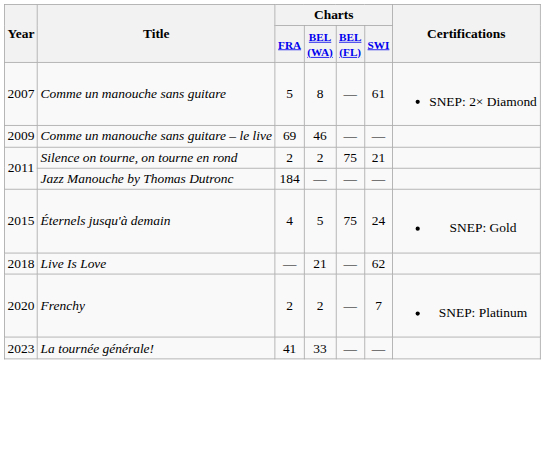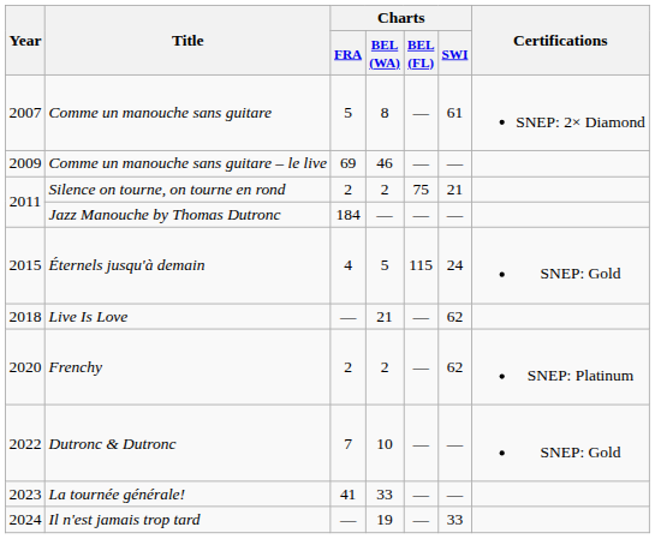 <table class="wikitable">
 <tr>
 <th scope="col" rowspan="2">Year</th>
 <th scope="col" rowspan="2">Title</th>
 <th scope="col" colspan="4">Charts</th>
 <th scope="col" rowspan="2">Certifications</th>
 </tr>
 <tr>
 <th scope="col" width="20"><small><a href='#'>FRA</a></small><br></th>
 <th scope="col" width="20"><small><a href='#'>BEL<br>(WA)</a></small><br></th>
 <th scope="col" width="20"><small><a href='#'>BEL<br>(FL)</a></small><br></th>
 <th scope="col" width="20"><small><a href='#'>SWI</a></small><br></th>
 </tr>
 <tr>
 <td align="center">2007</td>
 <td><em>Comme un manouche sans guitare</em></td>
 <td align="center">5</td>
 <td align="center">8</td>
 <td align="center">—</td>
 <td align="center">61</td>
 <td align="center"><br><ul><li>SNEP: 2× Diamond</li></ul></td>
 </tr>
 <tr>
 <td align="center">2009</td>
 <td><em>Comme un manouche sans guitare – le live</em></td>
 <td align="center">69</td>
 <td align="center">46</td>
 <td align="center">—</td>
 <td align="center">—</td>
 <td align="center"></td>
 </tr>
 <tr>
 <td align="center" rowspan="2">2011</td>
 <td><em>Silence on tourne, on tourne en rond</em></td>
 <td align="center">2</td>
 <td align="center">2</td>
 <td align="center">75</td>
 <td align="center">21</td>
 <td align="center"></td>
 </tr>
 <tr>
 <td><em>Jazz Manouche by Thomas Dutronc</em></td>
 <td align="center">184</td>
 <td align="center">—</td>
 <td align="center">—</td>
 <td align="center">—</td>
 <td align="center"></td>
 </tr>
 <tr>
 <td align="center">2015</td>
 <td><em>Éternels jusqu'à demain</em></td>
 <td align="center">4</td>
 <td align="center">5</td>
-<td align="center">75</td>
+<td align="center">115</td>
 <td align="center">24</td>
 <td align="center"><br><ul><li>SNEP: Gold</li></ul></td>
 </tr>
 <tr>
 <td align="center">2018</td>
 <td><em>Live Is Love</em></td>
 <td align="center">—</td>
 <td align="center">21<br></td>
 <td align="center">—</td>
 <td align="center">62</td>
 <td align="center"></td>
 </tr>
 <tr>
 <td align="center">2020</td>
 <td><em>Frenchy</em></td>
 <td align="center">2</td>
 <td align="center">2</td>
 <td align="center">—</td>
-<td align="center">7</td>
+<td align="center">62</td>
 <td align="center"><br><ul><li>SNEP: Platinum</li></ul></td>
+</tr>
+<tr>
+<td align="center">2022</td>
+<td><em>Dutronc & Dutronc</em><br></td>
+<td align="center">7<br></td>
+<td align="center">10</td>
+<td align="center">—</td>
+<td align="center">—</td>
+<td align="center"><br><ul><li>SNEP: Gold</li></ul></td>
 </tr>
 <tr>
 <td align="center">2023</td>
 <td><em>La tournée générale!</em></td>
 <td align="center">41</td>
 <td align="center">33</td>
 <td align="center">—</td>
 <td align="center">—</td>
 <td align="center"></td>
 </tr>
+<tr>
+<td align="center">2024</td>
+<td><em>Il n'est jamais trop tard</em></td>
+<td align="center">—</td>
+<td align="center">19</td>
+<td align="center">—</td>
+<td align="center">33</td>
+<td align="center"></td>
+</tr>
 </table>
